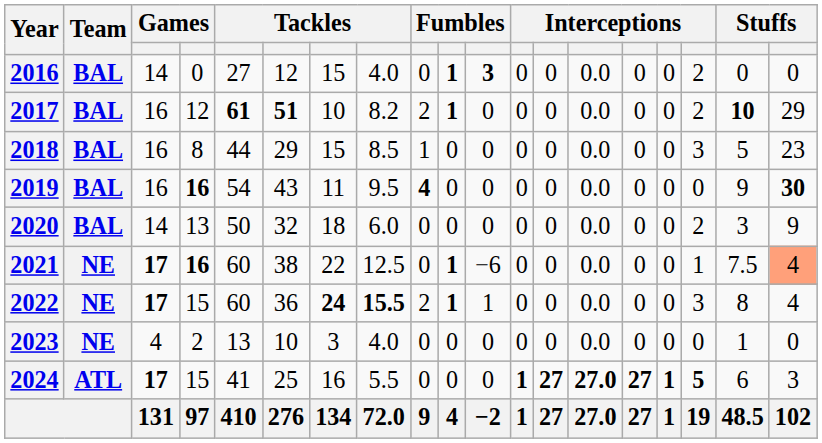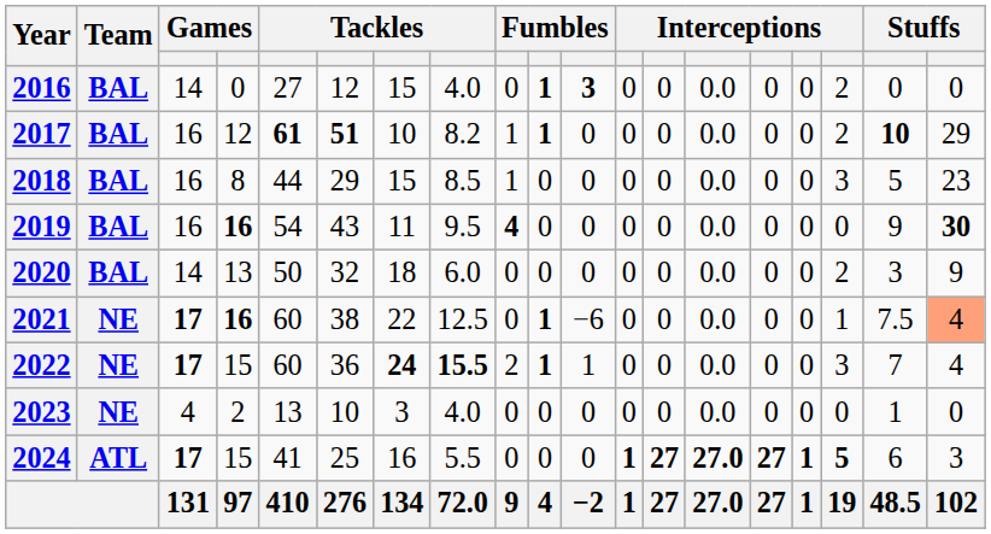 <table class="wikitable" style="text-align:center;">
 <tr>
 <th rowspan="2">Year</th>
 <th rowspan="2">Team</th>
 <th colspan="2">Games</th>
 <th colspan="4">Tackles</th>
 <th colspan="3">Fumbles</th>
 <th colspan="6">Interceptions</th>
 <th colspan="2">Stuffs</th>
 </tr>
 <tr>
 <th></th>
 <th></th>
 <th></th>
 <th></th>
 <th></th>
 <th></th>
 <th></th>
 <th></th>
 <th></th>
 <th></th>
 <th></th>
 <th></th>
 <th></th>
 <th></th>
 <th></th>
 <th></th>
 <th></th>
 </tr>
 <tr>
 <th><a href='#'>2016</a></th>
 <th><a href='#'>BAL</a></th>
 <td>14</td>
 <td>0</td>
 <td>27</td>
 <td>12</td>
 <td>15</td>
 <td>4.0</td>
 <td>0</td>
 <td><strong>1</strong></td>
 <td><strong>3</strong></td>
 <td>0</td>
 <td>0</td>
 <td>0.0</td>
 <td>0</td>
 <td>0</td>
 <td>2</td>
 <td>0</td>
 <td>0</td>
 </tr>
 <tr>
 <th><a href='#'>2017</a></th>
 <th><a href='#'>BAL</a></th>
 <td>16</td>
 <td>12</td>
 <td><strong>61</strong></td>
 <td><strong>51</strong></td>
 <td>10</td>
 <td>8.2</td>
-<td>2</td>
+<td>1</td>
 <td><strong>1</strong></td>
 <td>0</td>
 <td>0</td>
 <td>0</td>
 <td>0.0</td>
 <td>0</td>
 <td>0</td>
 <td>2</td>
 <td><strong>10</strong></td>
 <td>29</td>
 </tr>
 <tr>
 <th><a href='#'>2018</a></th>
 <th><a href='#'>BAL</a></th>
 <td>16</td>
 <td>8</td>
 <td>44</td>
 <td>29</td>
 <td>15</td>
 <td>8.5</td>
 <td>1</td>
 <td>0</td>
 <td>0</td>
 <td>0</td>
 <td>0</td>
 <td>0.0</td>
 <td>0</td>
 <td>0</td>
 <td>3</td>
 <td>5</td>
 <td>23</td>
 </tr>
 <tr>
 <th><a href='#'>2019</a></th>
 <th><a href='#'>BAL</a></th>
 <td>16</td>
 <td><strong>16</strong></td>
 <td>54</td>
 <td>43</td>
 <td>11</td>
 <td>9.5</td>
 <td><strong>4</strong></td>
 <td>0</td>
 <td>0</td>
 <td>0</td>
 <td>0</td>
 <td>0.0</td>
 <td>0</td>
 <td>0</td>
 <td>0</td>
 <td>9</td>
 <td><strong>30</strong></td>
 </tr>
 <tr>
 <th><a href='#'>2020</a></th>
 <th><a href='#'>BAL</a></th>
 <td>14</td>
 <td>13</td>
 <td>50</td>
 <td>32</td>
 <td>18</td>
 <td>6.0</td>
 <td>0</td>
 <td>0</td>
 <td>0</td>
 <td>0</td>
 <td>0</td>
 <td>0.0</td>
 <td>0</td>
 <td>0</td>
 <td>2</td>
 <td>3</td>
 <td>9</td>
 </tr>
 <tr>
 <th><a href='#'>2021</a></th>
 <th><a href='#'>NE</a></th>
 <td><strong>17</strong></td>
 <td><strong>16</strong></td>
 <td>60</td>
 <td>38</td>
 <td>22</td>
 <td>12.5</td>
 <td>0</td>
 <td><strong>1</strong></td>
 <td>−6</td>
 <td>0</td>
 <td>0</td>
 <td>0.0</td>
 <td>0</td>
 <td>0</td>
 <td>1</td>
 <td>7.5</td>
 <td style="background: lightsalmon;">4</td>
 </tr>
 <tr>
 <th><a href='#'>2022</a></th>
 <th><a href='#'>NE</a></th>
 <td><strong>17</strong></td>
 <td>15</td>
 <td>60</td>
 <td>36</td>
 <td><strong>24</strong></td>
 <td><strong>15.5</strong></td>
 <td>2</td>
 <td><strong>1</strong></td>
 <td>1</td>
 <td>0</td>
 <td>0</td>
 <td>0.0</td>
 <td>0</td>
 <td>0</td>
 <td>3</td>
-<td>8</td>
+<td>7</td>
 <td>4</td>
 </tr>
 <tr>
 <th><a href='#'>2023</a></th>
 <th><a href='#'>NE</a></th>
 <td>4</td>
 <td>2</td>
 <td>13</td>
 <td>10</td>
 <td>3</td>
 <td>4.0</td>
 <td>0</td>
 <td>0</td>
 <td>0</td>
 <td>0</td>
 <td>0</td>
 <td>0.0</td>
 <td>0</td>
 <td>0</td>
 <td>0</td>
 <td>1</td>
 <td>0</td>
 </tr>
 <tr>
 <th><a href='#'>2024</a></th>
 <th><a href='#'>ATL</a></th>
 <td><strong>17</strong></td>
 <td>15</td>
 <td>41</td>
 <td>25</td>
 <td>16</td>
 <td>5.5</td>
 <td>0</td>
 <td>0</td>
 <td>0</td>
 <td><strong>1</strong></td>
 <td><strong>27</strong></td>
 <td><strong>27.0</strong></td>
 <td><strong>27</strong></td>
 <td><strong>1</strong></td>
 <td><strong>5</strong></td>
 <td>6</td>
 <td>3</td>
 </tr>
 <tr>
 <th colspan="2"></th>
 <th>131</th>
 <th>97</th>
 <th>410</th>
 <th>276</th>
 <th>134</th>
 <th>72.0</th>
 <th>9</th>
 <th>4</th>
 <th>−2</th>
 <th>1</th>
 <th>27</th>
 <th>27.0</th>
 <th>27</th>
 <th>1</th>
 <th>19</th>
 <th>48.5</th>
 <th>102</th>
 </tr>
 </table>
